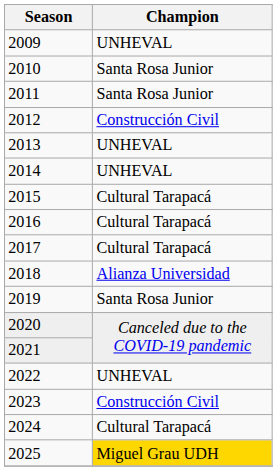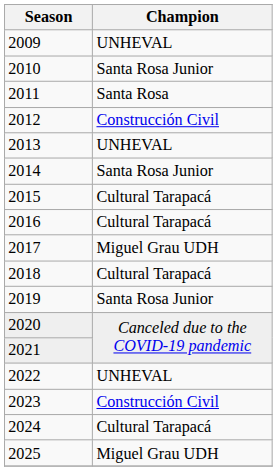 <table class="wikitable sortable">
 <tr>
 <th width=80px>Season</th>
 <th width=170px>Champion</th>
 </tr>
 <tr>
 <td>2009</td>
 <td>UNHEVAL</td>
 </tr>
 <tr>
 <td>2010</td>
 <td>Santa Rosa Junior</td>
 </tr>
 <tr>
 <td>2011</td>
-<td>Santa Rosa Junior</td>
+<td>Santa Rosa</td>
 </tr>
 <tr>
 <td>2012</td>
 <td><a href='#'>Construcción Civil</a></td>
 </tr>
 <tr>
 <td>2013</td>
 <td>UNHEVAL</td>
 </tr>
 <tr>
 <td>2014</td>
-<td>UNHEVAL</td>
+<td>Santa Rosa Junior</td>
 </tr>
 <tr>
 <td>2015</td>
 <td>Cultural Tarapacá</td>
 </tr>
 <tr>
 <td>2016</td>
 <td>Cultural Tarapacá</td>
 </tr>
 <tr>
 <td>2017</td>
-<td>Cultural Tarapacá</td>
+<td>Miguel Grau UDH</td>
 </tr>
 <tr>
 <td>2018</td>
-<td><a href='#'>Alianza Universidad</a></td>
+<td>Cultural Tarapacá</td>
 </tr>
 <tr>
 <td>2019</td>
 <td>Santa Rosa Junior</td>
 </tr>
 <tr bgcolor=#efefef>
 <td>2020</td>
 <td rowspan=2 colspan="1" align=center><em>Canceled due to the <a href='#'>COVID-19 pandemic</a></em></td>
 </tr>
 <tr bgcolor=#efefef>
 <td>2021</td>
 </tr>
 <tr>
 <td>2022</td>
 <td>UNHEVAL</td>
 </tr>
 <tr>
 <td>2023</td>
 <td><a href='#'>Construcción Civil</a></td>
 </tr>
 <tr>
 <td>2024</td>
 <td>Cultural Tarapacá</td>
 </tr>
 <tr>
 <td>2025</td>
-<td style="background: gold;">Miguel Grau UDH</td>
+<td>Miguel Grau UDH</td>
 </tr>
 <tr>
 </tr>
 </table>
